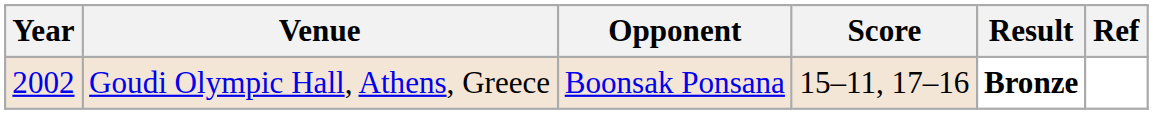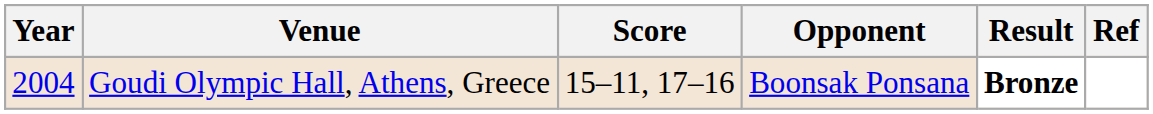 <table class="sortable wikitable" style="font-size: 90%">
 <tr>
 <th>Year</th>
 <th>Venue</th>
+<th>Score</th>
 <th>Opponent</th>
-<th>Score</th>
 <th>Result</th>
 <th>Ref</th>
 </tr>
 <tr style="background:#F3E6D7">
-<td align="center"><a href='#'>2002</a></td>
+<td align="center"><a href='#'>2004</a></td>
 <td align="left"><a href='#'>Goudi Olympic Hall</a>, <a href='#'>Athens</a>, Greece</td>
+<td align="left">15–11, 17–16</td>
 <td align="left"> <a href='#'>Boonsak Ponsana</a></td>
-<td align="left">15–11, 17–16</td>
 <td style="text-align:left; background:white"> <strong>Bronze</strong></td>
 <td style="text-align:center; background:white"></td>
 </tr>
 </table>
